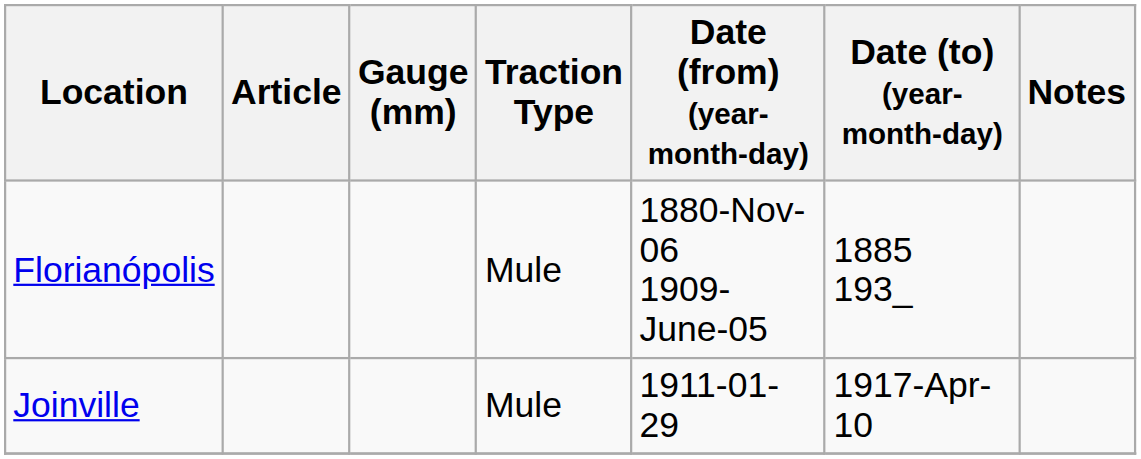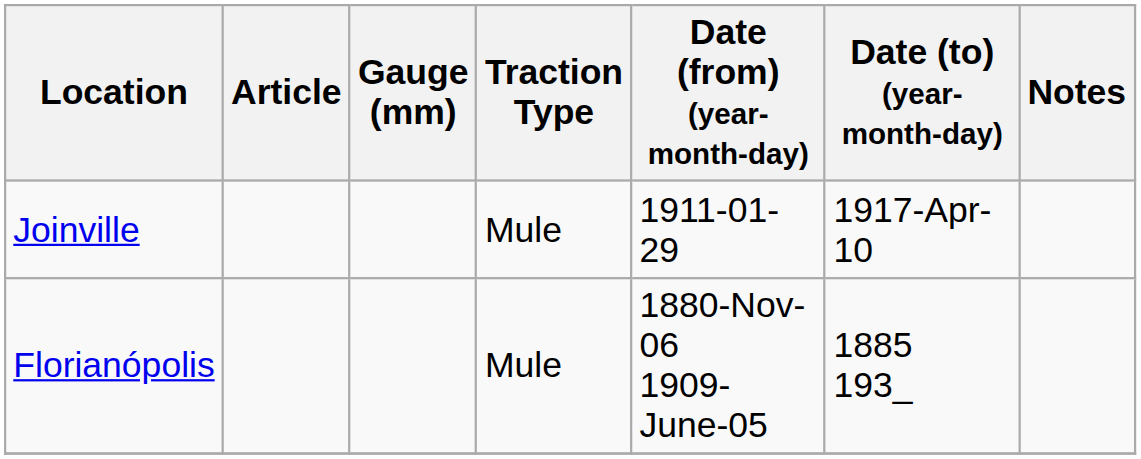 <table class="wikitable sortable">
 <tr>
 <th>Location</th>
 <th>Article</th>
 <th>Gauge<br> (mm)</th>
 <th>Traction<br>Type</th>
 <th width=80px>Date (from)<br><small>(year-month-day)</small></th>
 <th width=80px>Date (to)<br><small>(year-month-day)</small></th>
 <th>Notes</th>
 </tr>
 <tr>
+<td><a href='#'>Joinville</a></td>
+<td> </td>
+<td align=right></td>
+<td>Mule</td>
+<td>1911-01-29</td>
+<td>1917-Apr-10</td>
+<td></td>
+</tr>
+<tr>
 <td><a href='#'>Florianópolis</a></td>
 <td> </td>
 <td align=right></td>
 <td>Mule</td>
 <td>1880-Nov-06 <br>1909-June-05</td>
 <td>1885<br>193_</td>
 <td></td>
 </tr>
 <tr>
-<td><a href='#'>Joinville</a></td>
-<td> </td>
-<td align=right></td>
-<td>Mule</td>
-<td>1911-01-29</td>
-<td>1917-Apr-10</td>
-<td></td>
-</tr>
-<tr>
 </tr>
 </table>
